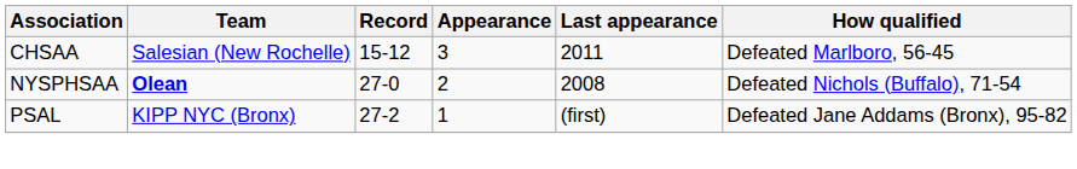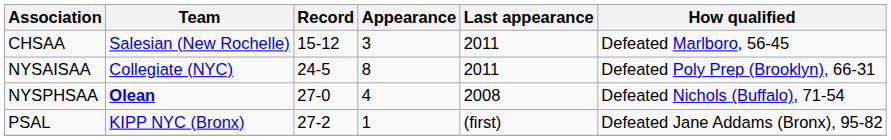 <table class="wikitable sortable" style="text-align:left;">
 <tr>
 <th>Association</th>
 <th>Team</th>
 <th>Record</th>
 <th data-sort-type="number">Appearance</th>
 <th>Last appearance</th>
 <th>How qualified</th>
 </tr>
 <tr>
 <td>CHSAA</td>
 <td><a href='#'>Salesian (New Rochelle)</a></td>
 <td>15-12</td>
 <td>3</td>
 <td>2011</td>
 <td>Defeated <a href='#'>Marlboro</a>, 56-45</td>
 </tr>
 <tr>
+<td>NYSAISAA</td>
+<td><a href='#'>Collegiate (NYC)</a></td>
+<td>24-5</td>
+<td>8</td>
+<td>2011</td>
+<td>Defeated <a href='#'>Poly Prep (Brooklyn)</a>, 66-31</td>
+</tr>
+<tr>
 <td>NYSPHSAA</td>
 <td><strong><a href='#'>Olean</a></strong></td>
 <td>27-0</td>
-<td>2</td>
+<td>4</td>
 <td>2008</td>
 <td>Defeated <a href='#'>Nichols (Buffalo)</a>, 71-54</td>
 </tr>
 <tr>
 <td>PSAL</td>
 <td><a href='#'>KIPP NYC (Bronx)</a></td>
 <td>27-2</td>
 <td>1</td>
 <td>(first)</td>
 <td>Defeated Jane Addams (Bronx), 95-82</td>
 </tr>
 <tr>
 </tr>
 </table>
